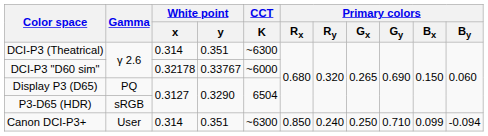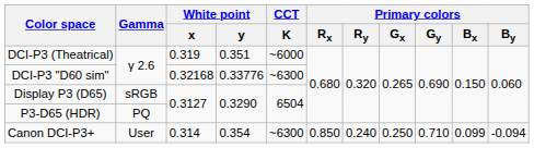 <table class="wikitable">
 <tr>
 <th rowspan="2"><a href='#'>Color space</a></th>
 <th rowspan="2"><a href='#'>Gamma</a></th>
 <th colspan="2"><a href='#'>White point</a></th>
 <th colspan="1"><a href='#'>CCT</a></th>
 <th colspan="6"><a href='#'>Primary colors</a></th>
 </tr>
 <tr>
 <th>x</th>
 <th>y</th>
 <th>K</th>
 <th>R<sub>x</sub></th>
 <th>R<sub>y</sub></th>
 <th>G<sub>x</sub></th>
 <th>G<sub>y</sub></th>
 <th>B<sub>x</sub></th>
 <th>B<sub>y</sub></th>
 </tr>
 <tr>
 <td align="center">DCI-P3 (Theatrical)</td>
 <td align="center" rowspan="2">γ 2.6</td>
-<td>0.314</td>
+<td>0.319</td>
 <td>0.351</td>
-<td>~6300</td>
+<td>~6000</td>
 <td rowspan="4">0.680</td>
 <td rowspan="4">0.320</td>
 <td rowspan="4">0.265</td>
 <td rowspan="4">0.690</td>
 <td rowspan="4">0.150</td>
 <td rowspan="4">0.060</td>
 </tr>
 <tr>
 <td align="center">DCI-P3 "D60 sim"</td>
-<td>0.32178</td>
-<td>0.33767</td>
-<td>~6000</td>
+<td>0.32168</td>
+<td>0.33776</td>
+<td>~6300</td>
 </tr>
 <tr>
 <td align="center">Display P3 (D65)</td>
-<td align="center">PQ</td>
+<td align="center">sRGB</td>
 <td rowspan="2">0.3127</td>
 <td rowspan="2">0.3290</td>
 <td rowspan="2" align="right">6504</td>
 </tr>
 <tr>
 <td align="center">P3-D65 (HDR)</td>
-<td align="center">sRGB</td>
+<td align="center">PQ</td>
 </tr>
 <tr>
 <td align="“center">Canon DCI-P3+</td>
 <td align="center">User</td>
 <td>0.314</td>
-<td>0.351</td>
+<td>0.354</td>
 <td>~6300</td>
 <td>0.850</td>
 <td>0.240</td>
 <td>0.250</td>
 <td>0.710</td>
 <td>0.099</td>
 <td>-0.094</td>
 </tr>
 </table>
